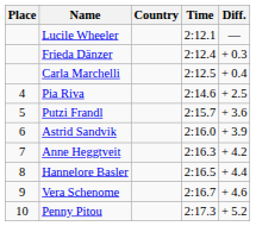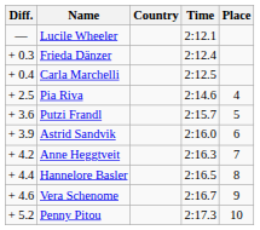 <table class="wikitable" style="text-align:center">
 <tr>
-<th>Place</th>
+<th>Diff.</th>
 <th>Name</th>
 <th>Country</th>
 <th>Time</th>
-<th>Diff.</th>
+<th>Place</th>
 </tr>
 <tr>
-<td></td>
+<td>—</td>
 <td align=left><a href='#'>Lucile Wheeler</a></td>
 <td align=left></td>
 <td>2:12.1</td>
-<td>—</td>
+<td></td>
 </tr>
 <tr>
-<td></td>
+<td>+ 0.3</td>
 <td align=left><a href='#'>Frieda Dänzer</a></td>
 <td align=left></td>
 <td>2:12.4</td>
-<td>+ 0.3</td>
+<td></td>
 </tr>
 <tr>
-<td></td>
+<td>+ 0.4</td>
 <td align=left><a href='#'>Carla Marchelli</a></td>
 <td align=left></td>
 <td>2:12.5</td>
-<td>+ 0.4</td>
+<td></td>
 </tr>
 <tr>
-<td>4</td>
+<td>+ 2.5</td>
 <td align="left"><a href='#'>Pia Riva</a></td>
 <td align=left></td>
 <td>2:14.6</td>
-<td>+ 2.5</td>
+<td>4</td>
 </tr>
 <tr>
-<td>5</td>
+<td>+ 3.6</td>
 <td align=left><a href='#'>Putzi Frandl</a></td>
 <td align=left></td>
 <td>2:15.7</td>
-<td>+ 3.6</td>
+<td>5</td>
 </tr>
 <tr>
-<td>6</td>
+<td>+ 3.9</td>
 <td align=left><a href='#'>Astrid Sandvik</a></td>
 <td align=left></td>
 <td>2:16.0</td>
-<td>+ 3.9</td>
+<td>6</td>
 </tr>
 <tr>
-<td>7</td>
+<td>+ 4.2</td>
 <td align=left><a href='#'>Anne Heggtveit</a></td>
 <td align=left></td>
 <td>2:16.3</td>
-<td>+ 4.2</td>
+<td>7</td>
 </tr>
 <tr>
-<td>8</td>
+<td>+ 4.4</td>
 <td align=left><a href='#'>Hannelore Basler</a></td>
 <td align=left></td>
 <td>2:16.5</td>
-<td>+ 4.4</td>
+<td>8</td>
 </tr>
 <tr>
-<td>9</td>
+<td>+ 4.6</td>
 <td align=left><a href='#'>Vera Schenome</a></td>
 <td align=left></td>
 <td>2:16.7</td>
-<td>+ 4.6</td>
+<td>9</td>
 </tr>
 <tr>
-<td>10</td>
+<td>+ 5.2</td>
 <td align=left><a href='#'>Penny Pitou</a></td>
 <td align=left></td>
 <td>2:17.3</td>
-<td>+ 5.2</td>
+<td>10</td>
 </tr>
 </table>
